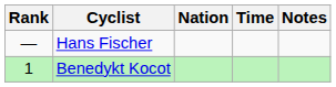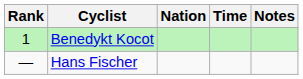 <table class="wikitable sortable" style="text-align:center;">
 <tr>
 <th>Rank</th>
 <th>Cyclist</th>
 <th>Nation</th>
 <th>Time</th>
 <th>Notes</th>
 </tr>
+<tr bgcolor=bbf3bb>
+<td>1</td>
+<td align=left><a href='#'>Benedykt Kocot</a></td>
+<td align=left></td>
+<td data-sort-value=11.00></td>
+<td></td>
+</tr>
 <tr>
 <td data-sort-value=2>—</td>
 <td align=left><a href='#'>Hans Fischer</a></td>
 <td align=left></td>
 <td data-sort-value=99.9></td>
 <td></td>
 </tr>
-<tr bgcolor=bbf3bb>
-<td>1</td>
-<td align=left><a href='#'>Benedykt Kocot</a></td>
-<td align=left></td>
-<td data-sort-value=11.00></td>
-<td></td>
-</tr>
 </table>
